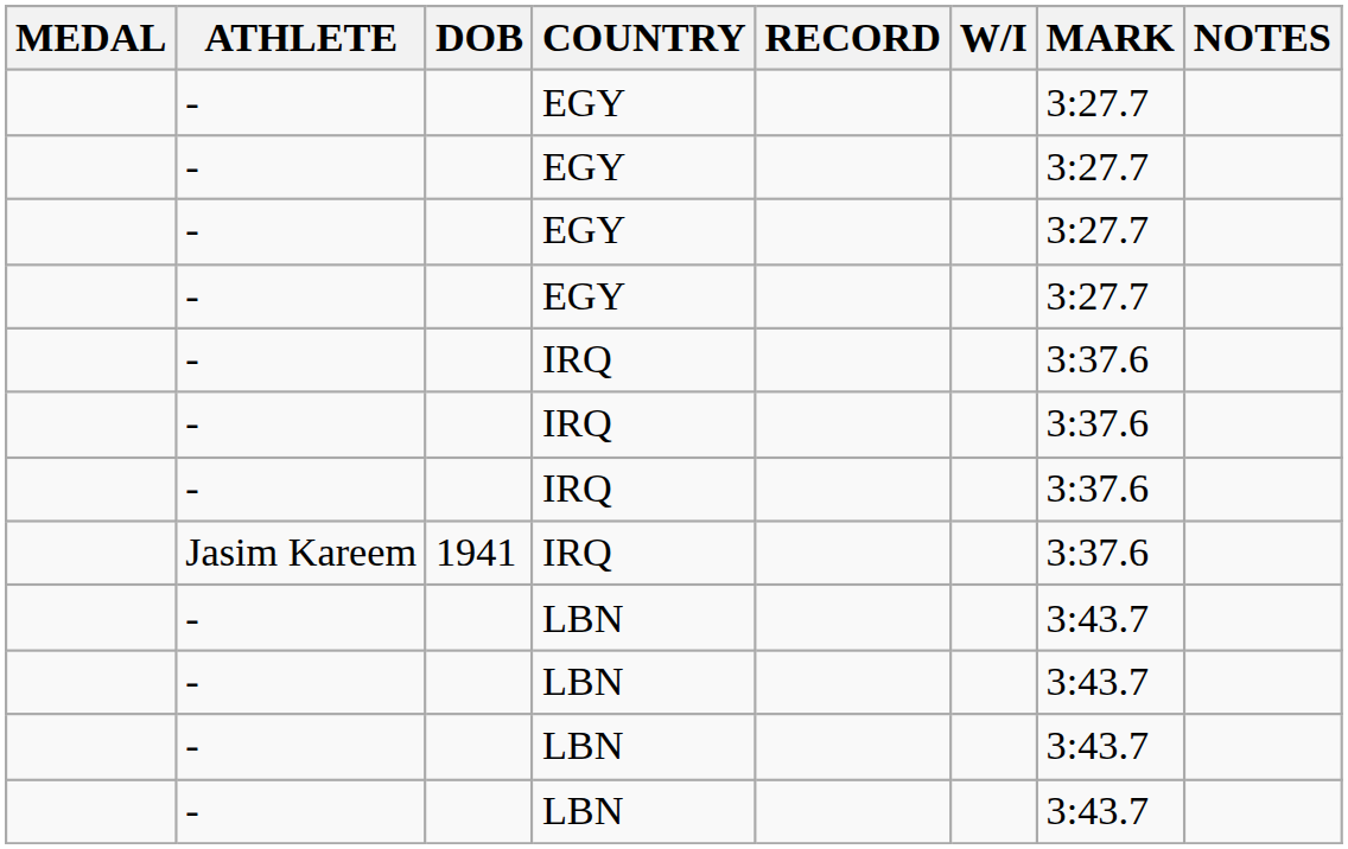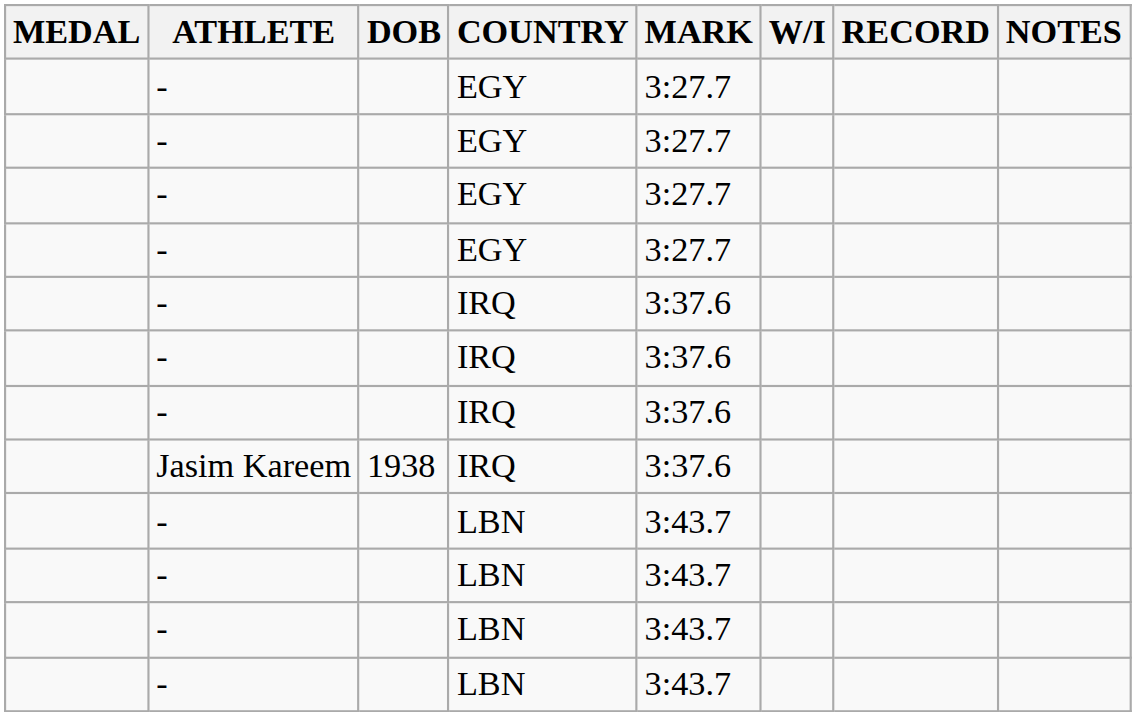 <table class="wikitable">
 <tr>
 <th>MEDAL</th>
 <th>ATHLETE</th>
 <th>DOB</th>
 <th>COUNTRY</th>
+<th>MARK</th>
+<th>W/I</th>
 <th>RECORD</th>
-<th>W/I</th>
-<th>MARK</th>
 <th>NOTES</th>
 </tr>
 <tr>
 <td></td>
 <td>-</td>
 <td></td>
 <td>EGY</td>
+<td>3:27.7</td>
 <td></td>
 <td></td>
-<td>3:27.7</td>
 <td></td>
 </tr>
 <tr>
 <td></td>
 <td>-</td>
 <td></td>
 <td>EGY</td>
+<td>3:27.7</td>
 <td></td>
 <td></td>
-<td>3:27.7</td>
 <td></td>
 </tr>
 <tr>
 <td></td>
 <td>-</td>
 <td></td>
 <td>EGY</td>
+<td>3:27.7</td>
 <td></td>
 <td></td>
-<td>3:27.7</td>
 <td></td>
 </tr>
 <tr>
 <td></td>
 <td>-</td>
 <td></td>
 <td>EGY</td>
+<td>3:27.7</td>
 <td></td>
 <td></td>
-<td>3:27.7</td>
 <td></td>
 </tr>
 <tr>
 <td></td>
 <td>-</td>
 <td></td>
 <td>IRQ</td>
+<td>3:37.6</td>
 <td></td>
 <td></td>
-<td>3:37.6</td>
 <td></td>
 </tr>
 <tr>
 <td></td>
 <td>-</td>
 <td></td>
 <td>IRQ</td>
+<td>3:37.6</td>
 <td></td>
 <td></td>
-<td>3:37.6</td>
 <td></td>
 </tr>
 <tr>
 <td></td>
 <td>-</td>
 <td></td>
 <td>IRQ</td>
+<td>3:37.6</td>
 <td></td>
 <td></td>
-<td>3:37.6</td>
 <td></td>
 </tr>
 <tr>
 <td></td>
 <td>Jasim Kareem</td>
-<td>1941</td>
+<td>1938</td>
 <td>IRQ</td>
+<td>3:37.6</td>
 <td></td>
 <td></td>
-<td>3:37.6</td>
 <td></td>
 </tr>
 <tr>
 <td></td>
 <td>-</td>
 <td></td>
 <td>LBN</td>
+<td>3:43.7</td>
 <td></td>
 <td></td>
-<td>3:43.7</td>
 <td></td>
 </tr>
 <tr>
 <td></td>
 <td>-</td>
 <td></td>
 <td>LBN</td>
+<td>3:43.7</td>
 <td></td>
 <td></td>
-<td>3:43.7</td>
 <td></td>
 </tr>
 <tr>
 <td></td>
 <td>-</td>
 <td></td>
 <td>LBN</td>
+<td>3:43.7</td>
 <td></td>
 <td></td>
-<td>3:43.7</td>
 <td></td>
 </tr>
 <tr>
 <td></td>
 <td>-</td>
 <td></td>
 <td>LBN</td>
+<td>3:43.7</td>
 <td></td>
 <td></td>
-<td>3:43.7</td>
 <td></td>
 </tr>
 </table>
